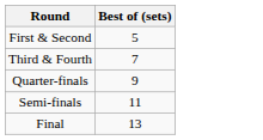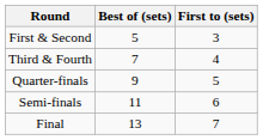 <table class="wikitable" style="text-align:center">
 <tr>
 <th>Round</th>
 <th>Best of (sets)</th>
+<th>First to (sets)</th>
 </tr>
 <tr>
 <td>First & Second</td>
 <td>5</td>
+<td>3</td>
 </tr>
 <tr>
 <td>Third & Fourth</td>
 <td>7</td>
+<td>4</td>
 </tr>
 <tr>
 <td>Quarter-finals</td>
 <td>9</td>
+<td>5</td>
 </tr>
 <tr>
 <td>Semi-finals</td>
 <td>11</td>
+<td>6</td>
 </tr>
 <tr>
 <td>Final</td>
 <td>13</td>
+<td>7</td>
 </tr>
 </table>
